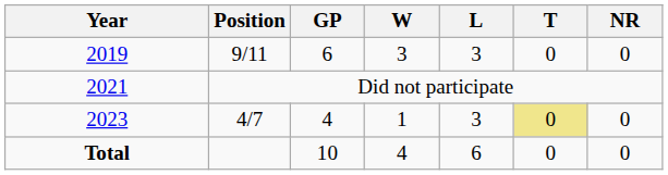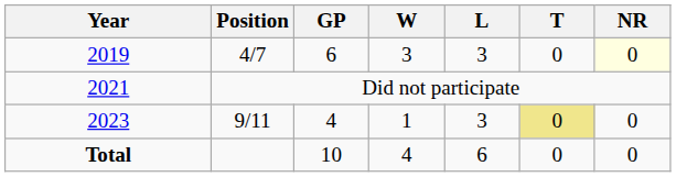 <table class="wikitable" style="text-align: center; width=900px;">
 <tr>
 <th width=150>Year</th>
 <th width=50>Position</th>
 <th width=50>GP</th>
 <th width=50>W</th>
 <th width=50>L</th>
 <th width=50>T</th>
 <th width=50>NR</th>
 </tr>
 <tr>
 <td> <a href='#'>2019</a></td>
-<td>9/11</td>
+<td>4/7</td>
 <td>6</td>
 <td>3</td>
 <td>3</td>
 <td>0</td>
-<td>0</td>
+<td style="background: lightyellow;">0</td>
 </tr>
 <tr>
 <td> <a href='#'>2021</a></td>
 <td rowspan=1 colspan=8>Did not participate</td>
 </tr>
 <tr>
 <td> <a href='#'>2023</a></td>
-<td>4/7</td>
+<td>9/11</td>
 <td>4</td>
 <td>1</td>
 <td>3</td>
 <td style="background: khaki;">0</td>
 <td>0</td>
 </tr>
 <tr>
 <td><strong>Total</strong></td>
 <td></td>
 <td>10</td>
 <td>4</td>
 <td>6</td>
 <td>0</td>
 <td>0</td>
 </tr>
 </table>
